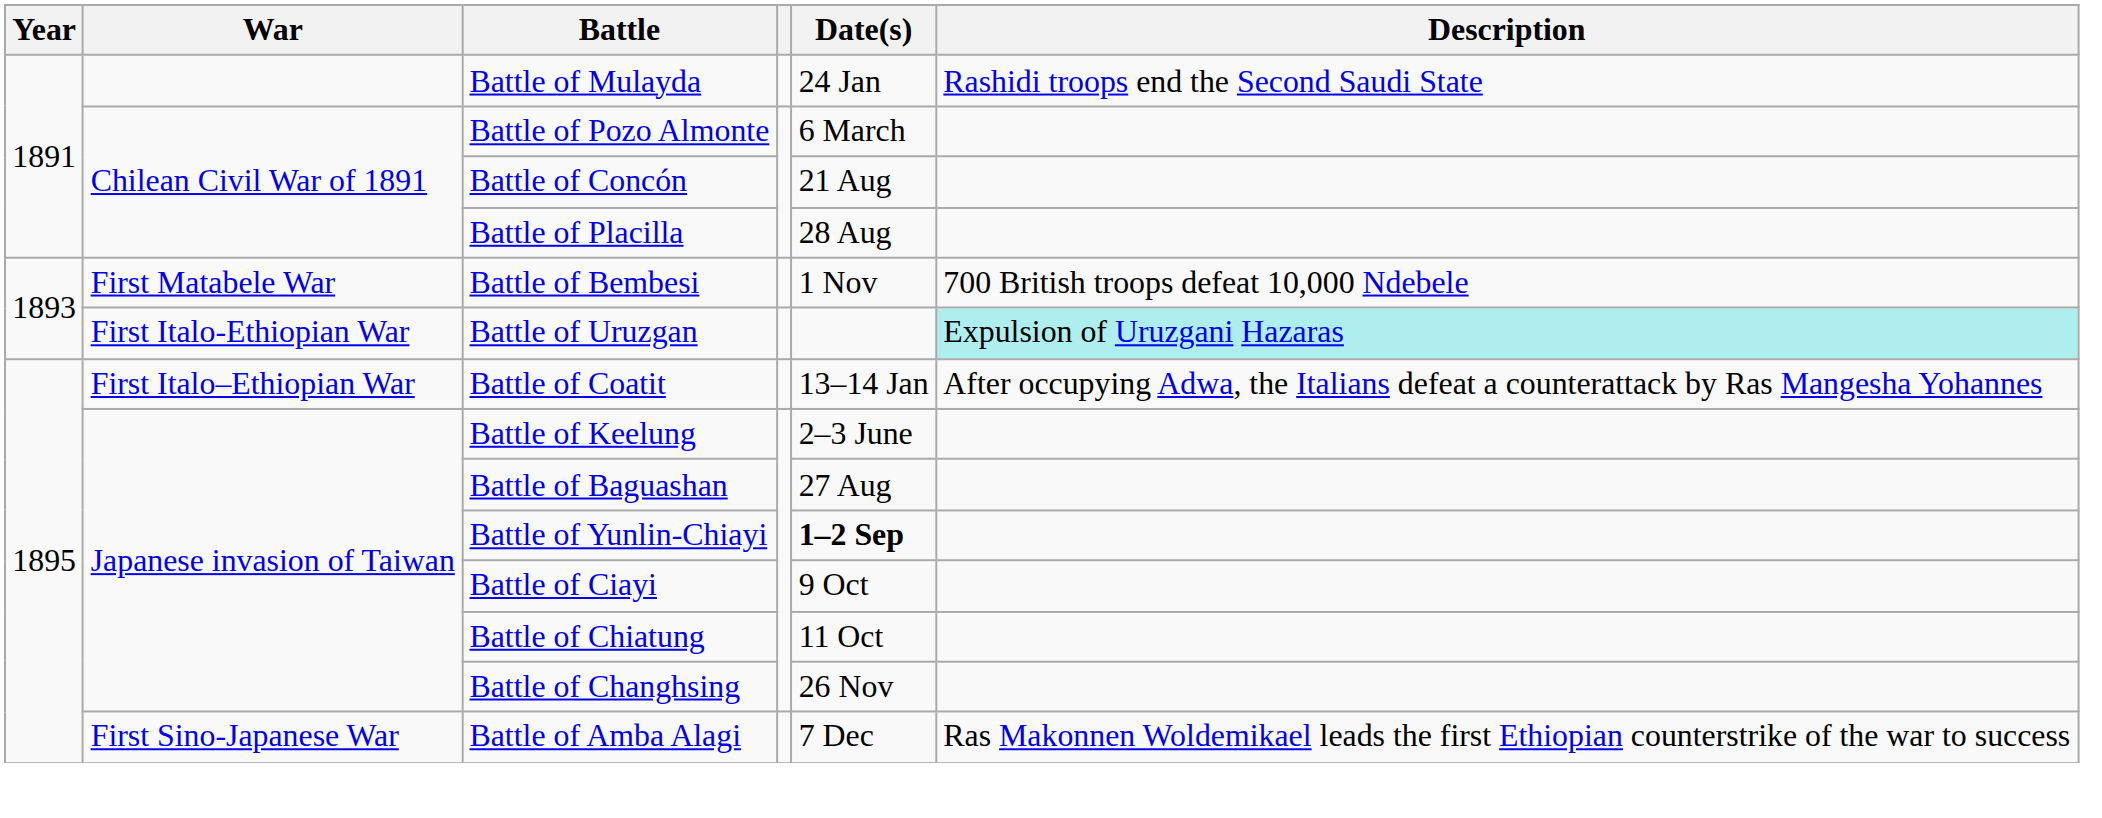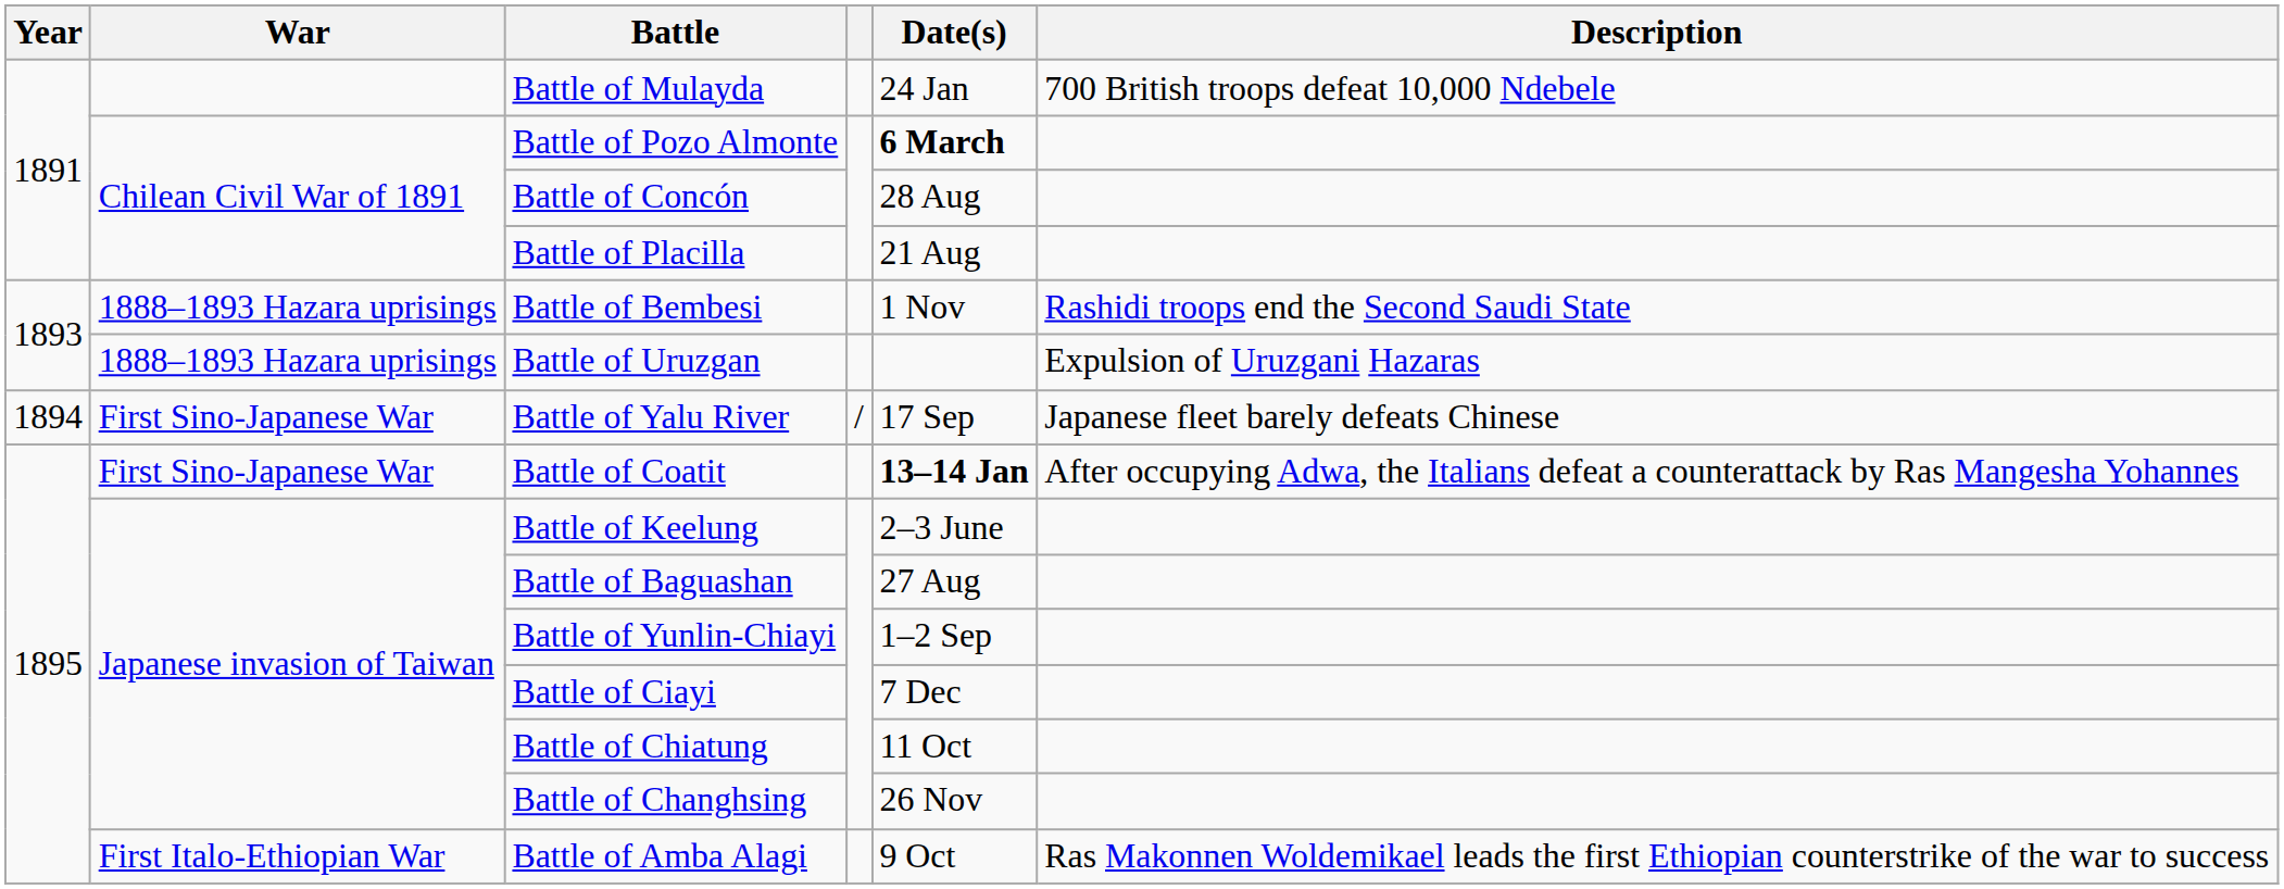 <table class="wikitable sortable">
 <tr>
 <th class="unsortable">Year</th>
 <th>War</th>
 <th class="unsortable">Battle</th>
 <th></th>
 <th>Date(s)</th>
 <th class="unsortable">Description</th>
 </tr>
 <tr>
 <td rowspan="4">1891</td>
 <td></td>
 <td><a href='#'>Battle of Mulayda</a></td>
 <td></td>
 <td>24 Jan</td>
-<td><a href='#'>Rashidi troops</a> end the <a href='#'>Second Saudi State</a></td>
+<td>700 British troops defeat 10,000 <a href='#'>Ndebele</a></td>
 </tr>
 <tr>
 <td rowspan="3"><a href='#'>Chilean Civil War of 1891</a></td>
 <td><a href='#'>Battle of Pozo Almonte</a></td>
 <td rowspan="3"></td>
-<td>6 March</td>
+<td><strong>6 March</strong></td>
 <td></td>
 </tr>
 <tr>
 <td><a href='#'>Battle of Concón</a></td>
+<td>28 Aug</td>
+<td></td>
+</tr>
+<tr>
+<td><a href='#'>Battle of Placilla</a></td>
 <td>21 Aug</td>
 <td></td>
 </tr>
 <tr>
-<td><a href='#'>Battle of Placilla</a></td>
-<td>28 Aug</td>
-<td></td>
-</tr>
-<tr>
 <td rowspan="2">1893</td>
-<td><a href='#'>First Matabele War</a></td>
+<td><a href='#'>1888–1893 Hazara uprisings</a></td>
 <td><a href='#'>Battle of Bembesi</a></td>
 <td></td>
 <td>1 Nov</td>
-<td>700 British troops defeat 10,000 <a href='#'>Ndebele</a></td>
+<td><a href='#'>Rashidi troops</a> end the <a href='#'>Second Saudi State</a></td>
 </tr>
 <tr>
-<td><a href='#'>First Italo-Ethiopian War</a></td>
+<td><a href='#'>1888–1893 Hazara uprisings</a></td>
 <td><a href='#'>Battle of Uruzgan</a></td>
 <td></td>
 <td></td>
-<td style="background: paleturquoise;">Expulsion of <a href='#'>Uruzgani</a> <a href='#'>Hazaras</a></td>
+<td>Expulsion of <a href='#'>Uruzgani</a> <a href='#'>Hazaras</a></td>
+</tr>
+<tr>
+<td>1894</td>
+<td><a href='#'>First Sino-Japanese War</a></td>
+<td><a href='#'>Battle of Yalu River</a></td>
+<td> / </td>
+<td>17 Sep</td>
+<td>Japanese fleet barely defeats Chinese</td>
 </tr>
 <tr>
 <td rowspan="8">1895</td>
-<td><a href='#'>First Italo–Ethiopian War</a></td>
+<td><a href='#'>First Sino-Japanese War</a></td>
 <td><a href='#'>Battle of Coatit</a></td>
 <td></td>
-<td>13–14 Jan</td>
+<td><strong>13–14 Jan</strong></td>
 <td>After occupying <a href='#'>Adwa</a>, the <a href='#'>Italians</a> defeat a counterattack by Ras <a href='#'>Mangesha Yohannes</a></td>
 </tr>
 <tr>
 <td rowspan="6"><a href='#'>Japanese invasion of Taiwan</a></td>
 <td><a href='#'>Battle of Keelung</a></td>
 <td rowspan="6"></td>
 <td>2–3 June</td>
 <td></td>
 </tr>
 <tr>
 <td><a href='#'>Battle of Baguashan</a></td>
 <td>27 Aug</td>
 <td></td>
 </tr>
 <tr>
 <td><a href='#'>Battle of Yunlin-Chiayi</a></td>
-<td><strong>1–2 Sep</strong></td>
+<td>1–2 Sep</td>
 <td></td>
 </tr>
 <tr>
 <td><a href='#'>Battle of Ciayi</a></td>
-<td>9 Oct</td>
+<td>7 Dec</td>
 <td></td>
 </tr>
 <tr>
 <td><a href='#'>Battle of Chiatung</a></td>
 <td>11 Oct</td>
 <td></td>
 </tr>
 <tr>
 <td><a href='#'>Battle of Changhsing</a></td>
 <td>26 Nov</td>
 <td></td>
 </tr>
 <tr>
-<td><a href='#'>First Sino-Japanese War</a></td>
+<td><a href='#'>First Italo-Ethiopian War</a></td>
 <td><a href='#'>Battle of Amba Alagi</a></td>
 <td></td>
-<td>7 Dec</td>
+<td>9 Oct</td>
 <td>Ras <a href='#'>Makonnen Woldemikael</a> leads the first <a href='#'>Ethiopian</a> counterstrike of the war to success</td>
 </tr>
 </table>
